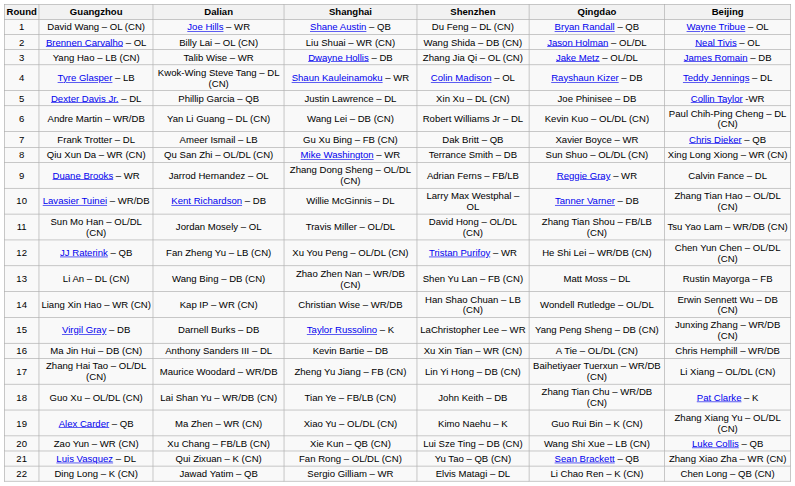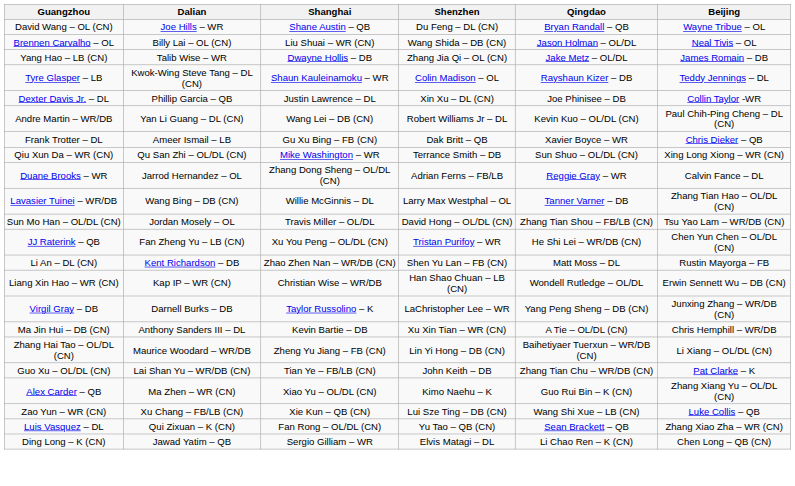 <table class="wikitable" style="font-size: 95%;">
 <tr>
-<th>Round</th>
 <th>Guangzhou</th>
 <th>Dalian</th>
 <th>Shanghai</th>
 <th>Shenzhen</th>
 <th>Qingdao</th>
 <th>Beijing</th>
 </tr>
 <tr>
-<td style="text-align:center;">1</td>
 <td style="text-align:center;">David Wang – OL (CN)</td>
 <td style="text-align:center;"><a href='#'>Joe Hills</a> – WR</td>
 <td style="text-align:center;"><a href='#'>Shane Austin</a> – QB</td>
 <td style="text-align:center;">Du Feng – DL (CN)</td>
 <td style="text-align:center;"><a href='#'>Bryan Randall</a> – QB</td>
 <td style="text-align:center;"><a href='#'>Wayne Tribue</a> – OL</td>
 </tr>
 <tr style="text-align:center;">
-<td>2</td>
 <td><a href='#'>Brennen Carvalho</a> – OL</td>
 <td>Billy Lai – OL (CN)</td>
 <td>Liu Shuai – WR (CN)</td>
 <td>Wang Shida – DB (CN)</td>
 <td><a href='#'>Jason Holman</a> – OL/DL</td>
 <td><a href='#'>Neal Tivis</a> – OL</td>
 </tr>
 <tr style="text-align:center;">
-<td>3</td>
 <td>Yang Hao – LB (CN)</td>
 <td>Talib Wise – WR</td>
 <td><a href='#'>Dwayne Hollis</a> – DB</td>
 <td>Zhang Jia Qi – OL (CN)</td>
 <td><a href='#'>Jake Metz</a> – OL/DL</td>
 <td><a href='#'>James Romain</a> – DB</td>
 </tr>
 <tr style="text-align:center;">
-<td>4</td>
 <td><a href='#'>Tyre Glasper</a> – LB</td>
 <td>Kwok-Wing Steve Tang – DL (CN)</td>
 <td><a href='#'>Shaun Kauleinamoku</a> – WR</td>
 <td><a href='#'>Colin Madison</a> – OL</td>
 <td><a href='#'>Rayshaun Kizer</a> – DB</td>
 <td><a href='#'>Teddy Jennings</a> – DL</td>
 </tr>
 <tr style="text-align:center;">
-<td>5</td>
 <td><a href='#'>Dexter Davis Jr.</a> – DL</td>
 <td>Phillip Garcia – QB</td>
 <td>Justin Lawrence – DL</td>
 <td>Xin Xu – DL (CN)</td>
 <td>Joe Phinisee – DB</td>
 <td><a href='#'>Collin Taylor</a>  -WR</td>
 </tr>
 <tr style="text-align:center;">
-<td>6</td>
 <td>Andre Martin – WR/DB</td>
 <td>Yan Li Guang – DL (CN)</td>
 <td>Wang Lei – DB (CN)</td>
 <td>Robert Williams Jr – DL</td>
 <td>Kevin Kuo – OL/DL (CN)</td>
 <td>Paul Chih-Ping Cheng – DL (CN)</td>
 </tr>
 <tr style="text-align:center;">
-<td>7</td>
 <td>Frank Trotter – DL</td>
 <td>Ameer Ismail – LB</td>
 <td>Gu Xu Bing – FB (CN)</td>
 <td>Dak Britt – QB</td>
 <td>Xavier Boyce – WR</td>
 <td><a href='#'>Chris Dieker</a> – QB</td>
 </tr>
 <tr>
-<td style="text-align:center;">8</td>
 <td style="text-align:center;">Qiu Xun Da – WR (CN)</td>
 <td style="text-align:center;">Qu San Zhi – OL/DL (CN)</td>
 <td style="text-align:center;"><a href='#'>Mike Washington</a> – WR</td>
 <td style="text-align:center;">Terrance Smith – DB</td>
 <td style="text-align:center;">Sun Shuo – OL/DL (CN)</td>
 <td style="text-align:center;">Xing Long Xiong – WR (CN)</td>
 </tr>
 <tr style="text-align:center;">
-<td>9</td>
 <td><a href='#'>Duane Brooks</a> – WR</td>
 <td>Jarrod Hernandez – OL</td>
 <td>Zhang Dong Sheng – OL/DL (CN)</td>
 <td>Adrian Ferns – FB/LB</td>
 <td><a href='#'>Reggie Gray</a> – WR</td>
 <td>Calvin Fance – DL</td>
 </tr>
 <tr style="text-align:center;">
-<td>10</td>
 <td><a href='#'>Lavasier Tuinei</a> – WR/DB</td>
-<td><a href='#'>Kent Richardson</a> – DB</td>
+<td>Wang Bing – DB (CN)</td>
 <td>Willie McGinnis – DL</td>
 <td>Larry Max Westphal – OL</td>
 <td><a href='#'>Tanner Varner</a> – DB</td>
 <td>Zhang Tian Hao – OL/DL (CN)</td>
 </tr>
 <tr style="text-align:center;">
-<td>11</td>
 <td>Sun Mo Han – OL/DL (CN)</td>
 <td>Jordan Mosely – OL</td>
 <td>Travis Miller – OL/DL</td>
 <td>David Hong – OL/DL (CN)</td>
 <td>Zhang Tian Shou – FB/LB (CN)</td>
 <td>Tsu Yao Lam – WR/DB (CN)</td>
 </tr>
 <tr style="text-align:center;">
-<td>12</td>
 <td><a href='#'>JJ Raterink</a> – QB</td>
 <td>Fan Zheng Yu – LB (CN)</td>
 <td>Xu You Peng – OL/DL (CN)</td>
 <td><a href='#'>Tristan Purifoy</a> – WR</td>
 <td>He Shi Lei – WR/DB (CN)</td>
 <td>Chen Yun Chen – OL/DL (CN)</td>
 </tr>
 <tr style="text-align:center;">
-<td>13</td>
 <td>Li An – DL (CN)</td>
-<td>Wang Bing – DB (CN)</td>
+<td><a href='#'>Kent Richardson</a> – DB</td>
 <td>Zhao Zhen Nan – WR/DB (CN)</td>
 <td>Shen Yu Lan – FB (CN)</td>
 <td>Matt Moss – DL</td>
 <td>Rustin Mayorga – FB</td>
 </tr>
 <tr style="text-align:center;">
-<td>14</td>
 <td>Liang Xin Hao – WR (CN)</td>
 <td>Kap IP – WR (CN)</td>
 <td>Christian Wise – WR/DB</td>
 <td>Han Shao Chuan – LB (CN)</td>
 <td>Wondell Rutledge – OL/DL</td>
 <td>Erwin Sennett Wu – DB (CN)</td>
 </tr>
 <tr style="text-align:center;">
-<td>15</td>
 <td><a href='#'>Virgil Gray</a> – DB</td>
 <td>Darnell Burks – DB</td>
 <td><a href='#'>Taylor Russolino</a> – K</td>
 <td>LaChristopher Lee – WR</td>
 <td>Yang Peng Sheng – DB (CN)</td>
 <td>Junxing Zhang – WR/DB (CN)</td>
 </tr>
 <tr style="text-align:center;">
-<td>16</td>
 <td>Ma Jin Hui – DB (CN)</td>
 <td>Anthony Sanders III – DL</td>
 <td>Kevin Bartie – DB</td>
 <td>Xu Xin Tian – WR (CN)</td>
 <td>A Tie – OL/DL (CN)</td>
 <td>Chris Hemphill – WR/DB</td>
 </tr>
 <tr style="text-align:center;">
-<td>17</td>
 <td>Zhang Hai Tao – OL/DL (CN)</td>
 <td>Maurice Woodard – WR/DB</td>
 <td>Zheng Yu Jiang – FB (CN)</td>
 <td>Lin Yi Hong – DB (CN)</td>
 <td>Baihetiyaer Tuerxun – WR/DB (CN)</td>
 <td>Li Xiang – OL/DL (CN)</td>
 </tr>
 <tr style="text-align:center;">
-<td>18</td>
 <td>Guo Xu – OL/DL (CN)</td>
 <td>Lai Shan Yu – WR/DB (CN)</td>
 <td>Tian Ye – FB/LB (CN)</td>
 <td>John Keith – DB</td>
 <td>Zhang Tian Chu – WR/DB (CN)</td>
 <td><a href='#'>Pat Clarke</a> – K</td>
 </tr>
 <tr style="text-align:center;">
-<td>19</td>
 <td><a href='#'>Alex Carder</a> – QB</td>
 <td>Ma Zhen – WR (CN)</td>
 <td>Xiao Yu – OL/DL (CN)</td>
 <td>Kimo Naehu – K</td>
 <td>Guo Rui Bin – K (CN)</td>
 <td>Zhang Xiang Yu – OL/DL (CN)</td>
 </tr>
 <tr style="text-align:center;">
-<td>20</td>
 <td>Zao Yun – WR (CN)</td>
 <td>Xu Chang – FB/LB (CN)</td>
 <td>Xie Kun – QB (CN)</td>
 <td>Lui Sze Ting – DB (CN)</td>
 <td>Wang Shi Xue – LB (CN)</td>
 <td><a href='#'>Luke Collis</a> – QB</td>
 </tr>
 <tr style="text-align:center;">
-<td>21</td>
 <td><a href='#'>Luis Vasquez</a> – DL</td>
 <td>Qui Zixuan – K (CN)</td>
 <td>Fan Rong – OL/DL (CN)</td>
 <td>Yu Tao – QB (CN)</td>
 <td><a href='#'>Sean Brackett</a> – QB</td>
 <td>Zhang Xiao Zha – WR (CN)</td>
 </tr>
 <tr style="text-align:center;">
-<td>22</td>
 <td>Ding Long – K (CN)</td>
 <td>Jawad Yatim – QB</td>
 <td>Sergio Gilliam – WR</td>
 <td>Elvis Matagi – DL</td>
 <td>Li Chao Ren – K (CN)</td>
 <td>Chen Long – QB (CN)</td>
 </tr>
 </table>
